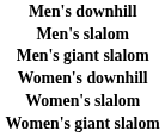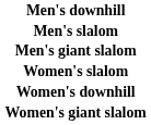 <table>
 <tr>
 <th scope="row">Men's downhill<br></th>
 <td></td>
 <td></td>
 <td></td>
 </tr>
 <tr>
 <th scope="row">Men's slalom<br></th>
 <td></td>
 <td></td>
 <td></td>
 </tr>
 <tr>
 <th scope="row">Men's giant slalom<br></th>
 <td></td>
 <td></td>
 <td></td>
 </tr>
 <tr>
-<th scope="row">Women's downhill<br></th>
+<th scope="row">Women's slalom<br></th>
 <td></td>
 <td></td>
 <td></td>
 </tr>
 <tr>
-<th scope="row">Women's slalom<br></th>
+<th scope="row">Women's downhill<br></th>
 <td></td>
 <td></td>
 <td></td>
 </tr>
 <tr>
 <th scope="row">Women's giant slalom<br></th>
 <td></td>
 <td></td>
 <td></td>
 </tr>
 </table>
